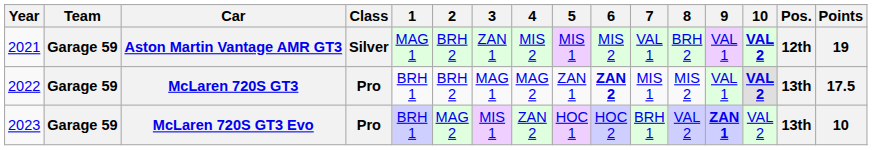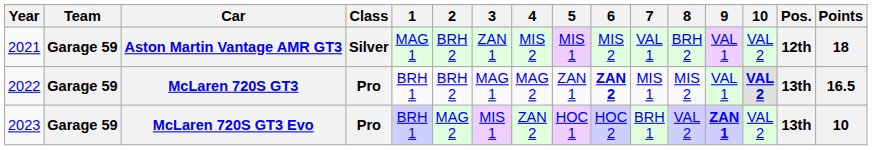 <table class="wikitable" border="1" style="text-align:center; font-size:85%;">
 <tr>
 <th>Year</th>
 <th>Team</th>
 <th>Car</th>
 <th>Class</th>
 <th>1</th>
 <th>2</th>
 <th>3</th>
 <th>4</th>
 <th>5</th>
 <th>6</th>
 <th>7</th>
 <th>8</th>
 <th>9</th>
 <th>10</th>
 <th>Pos.</th>
 <th>Points</th>
 </tr>
 <tr>
 <td><a href='#'>2021</a></td>
 <th nowrap>Garage 59</th>
 <th nowrap><a href='#'>Aston Martin Vantage AMR GT3</a></th>
 <th>Silver</th>
 <td style="background:#DFFFDF;"><a href='#'>MAG<br>1</a><br></td>
 <td style="background:#DFFFDF;"><a href='#'>BRH<br>2</a><br></td>
 <td style="background:#DFFFDF;"><a href='#'>ZAN<br>1</a><br></td>
 <td style="background:#DFFFDF;"><a href='#'>MIS<br>2</a><br></td>
 <td style="background:#EFCFFF;"><a href='#'>MIS<br>1</a><br></td>
 <td style="background:#DFFFDF;"><a href='#'>MIS<br>2</a><br></td>
 <td style="background:#DFFFDF;"><a href='#'>VAL<br>1</a><br></td>
 <td style="background:#DFFFDF;"><a href='#'>BRH<br>2</a><br></td>
 <td style="background:#EFCFFF;"><a href='#'>VAL<br>1</a><br></td>
-<td style="background:#DFFFDF;"><strong><a href='#'>VAL<br>2</a><br></strong></td>
+<td style="background:#DFFFDF;"><a href='#'>VAL<br>2</a><br></td>
 <th>12th</th>
-<th>19</th>
+<th>18</th>
 </tr>
 <tr>
 <td><a href='#'>2022</a></td>
 <th>Garage 59</th>
 <th><a href='#'>McLaren 720S GT3</a></th>
 <th>Pro</th>
 <td style="background:#;"><a href='#'>BRH<br>1</a></td>
 <td style="background:#;"><a href='#'>BRH<br>2</a></td>
 <td style="background:#;"><a href='#'>MAG<br>1</a></td>
 <td style="background:#;"><a href='#'>MAG<br>2</a></td>
 <td style="background:#;"><a href='#'>ZAN<br>1</a></td>
 <td style="background:#;"><strong><a href='#'>ZAN<br>2</a></strong></td>
 <td style="background:#;"><a href='#'>MIS<br>1</a></td>
 <td style="background:#;"><a href='#'>MIS<br>2</a></td>
 <td style="background:#DFFFDF;"><a href='#'>VAL<br>1</a><br></td>
 <td style="background:#DFDFDF;"><strong><a href='#'>VAL<br>2</a></strong><br></td>
 <th>13th</th>
-<th>17.5</th>
+<th>16.5</th>
 </tr>
 <tr>
 <td><a href='#'>2023</a></td>
 <th>Garage 59</th>
 <th><a href='#'>McLaren 720S GT3 Evo</a></th>
 <th>Pro</th>
 <td style="background:#CFCFFF;"><a href='#'>BRH<br>1</a><br></td>
 <td style="background:#DFFFDF;"><a href='#'>MAG<br>2</a><br></td>
 <td style="background:#EFCFFF;"><a href='#'>MIS<br>1</a><br></td>
 <td style="background:#DFFFDF;"><a href='#'>ZAN<br>2</a><br></td>
 <td style="background:#EFCFFF;"><a href='#'>HOC<br>1</a><br></td>
 <td style="background:#CFCFFF;"><a href='#'>HOC<br>2</a><br></td>
 <td style="background:#DFFFDF;"><a href='#'>BRH<br>1</a><br></td>
 <td style="background:#CFCFFF;"><a href='#'>VAL<br>2</a><br></td>
 <td style="background:#CFCFFF;"><strong><a href='#'>ZAN<br>1</a><br></strong></td>
 <td style="background:#DFFFDF;"><a href='#'>VAL<br>2</a><br></td>
 <th>13th</th>
 <th>10</th>
 </tr>
 </table>
